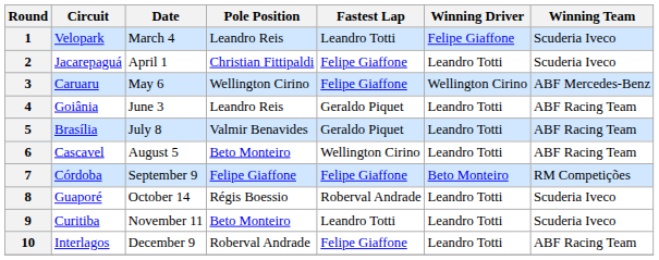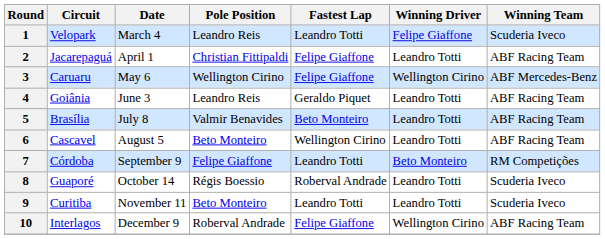 <table class="wikitable" style="font-size: 85%">
 <tr>
 <th>Round</th>
 <th>Circuit</th>
 <th>Date</th>
 <th>Pole Position</th>
 <th>Fastest Lap</th>
 <th>Winning Driver</th>
 <th>Winning Team</th>
 </tr>
 <tr style="background:#D0E7FF;">
 <th>1</th>
 <td><a href='#'>Velopark</a></td>
 <td>March 4</td>
 <td>Leandro Reis</td>
 <td>Leandro Totti</td>
 <td><a href='#'>Felipe Giaffone</a></td>
 <td>Scuderia Iveco</td>
 </tr>
 <tr style="background:#FFFFFF;">
 <th>2</th>
 <td><a href='#'>Jacarepaguá</a></td>
 <td>April 1</td>
 <td><a href='#'>Christian Fittipaldi</a></td>
 <td><a href='#'>Felipe Giaffone</a></td>
 <td>Leandro Totti</td>
-<td>Scuderia Iveco</td>
+<td>ABF Racing Team</td>
 </tr>
 <tr style="background:#D0E7FF;">
 <th>3</th>
 <td><a href='#'>Caruaru</a></td>
 <td>May 6</td>
 <td>Wellington Cirino</td>
 <td><a href='#'>Felipe Giaffone</a></td>
 <td>Wellington Cirino</td>
 <td>ABF Mercedes-Benz</td>
 </tr>
 <tr style="background:#FFFFFF;">
 <th>4</th>
 <td><a href='#'>Goiânia</a></td>
 <td>June 3</td>
 <td>Leandro Reis</td>
 <td>Geraldo Piquet</td>
 <td>Leandro Totti</td>
 <td>ABF Racing Team</td>
 </tr>
 <tr style="background:#D0E7FF;">
 <th>5</th>
 <td><a href='#'>Brasília</a></td>
 <td>July 8</td>
 <td>Valmir Benavides</td>
-<td>Geraldo Piquet</td>
+<td><a href='#'>Beto Monteiro</a></td>
 <td>Leandro Totti</td>
 <td>ABF Racing Team</td>
 </tr>
 <tr style="background:#FFFFFF;">
 <th>6</th>
 <td><a href='#'>Cascavel</a></td>
 <td>August 5</td>
 <td><a href='#'>Beto Monteiro</a></td>
 <td>Wellington Cirino</td>
 <td>Leandro Totti</td>
 <td>ABF Racing Team</td>
 </tr>
 <tr style="background:#D0E7FF;">
 <th>7</th>
 <td><a href='#'>Córdoba</a></td>
 <td>September 9</td>
 <td><a href='#'>Felipe Giaffone</a></td>
-<td><a href='#'>Felipe Giaffone</a></td>
+<td>Leandro Totti</td>
 <td><a href='#'>Beto Monteiro</a></td>
 <td>RM Competições</td>
 </tr>
 <tr style="background:#FFFFFF;">
 <th>8</th>
 <td><a href='#'>Guaporé</a></td>
 <td>October 14</td>
 <td>Régis Boessio</td>
 <td>Roberval Andrade</td>
 <td>Leandro Totti</td>
 <td>Scuderia Iveco</td>
 </tr>
 <tr style="background:#FFFFFF;">
 <th>9</th>
 <td><a href='#'>Curitiba</a></td>
 <td>November 11</td>
 <td><a href='#'>Beto Monteiro</a></td>
 <td>Leandro Totti</td>
 <td>Leandro Totti</td>
 <td>Scuderia Iveco</td>
 </tr>
 <tr style="background:#FFFFFF;">
 <th>10</th>
 <td><a href='#'>Interlagos</a></td>
 <td>December 9</td>
 <td>Roberval Andrade</td>
 <td><a href='#'>Felipe Giaffone</a></td>
-<td>Leandro Totti</td>
+<td>Wellington Cirino</td>
 <td>ABF Racing Team</td>
 </tr>
 <tr style="background:#FFFFFF;">
 </tr>
 </table>
